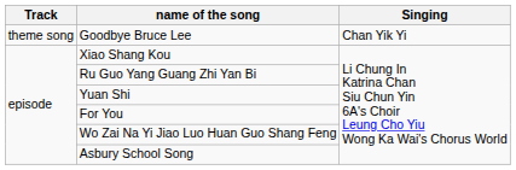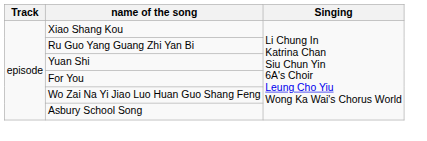 <table class="wikitable">
 <tr>
 <th>Track</th>
 <th>name of the song</th>
 <th>Singing</th>
-</tr>
-<tr>
-<td>theme song</td>
-<td>Goodbye Bruce Lee</td>
-<td>Chan Yik Yi</td>
 </tr>
 <tr>
 <td rowspan="6">episode</td>
 <td>Xiao Shang Kou</td>
 <td rowspan="6">Li Chung In<br>Katrina Chan<br>Siu Chun Yin<br>6A's Choir<br><a href='#'>Leung Cho Yiu</a><br>Wong Ka Wai's Chorus World</td>
 </tr>
 <tr>
 <td>Ru Guo Yang Guang Zhi Yan Bi</td>
 </tr>
 <tr>
 <td>Yuan Shi</td>
 </tr>
 <tr>
 <td>For You</td>
 </tr>
 <tr>
 <td>Wo Zai Na Yi Jiao Luo Huan Guo Shang Feng</td>
 </tr>
 <tr>
 <td>Asbury School Song</td>
 </tr>
 </table>
